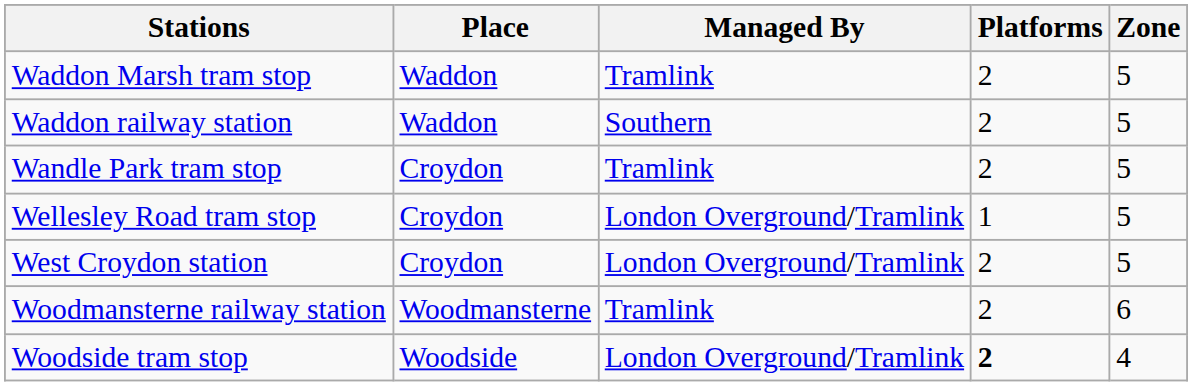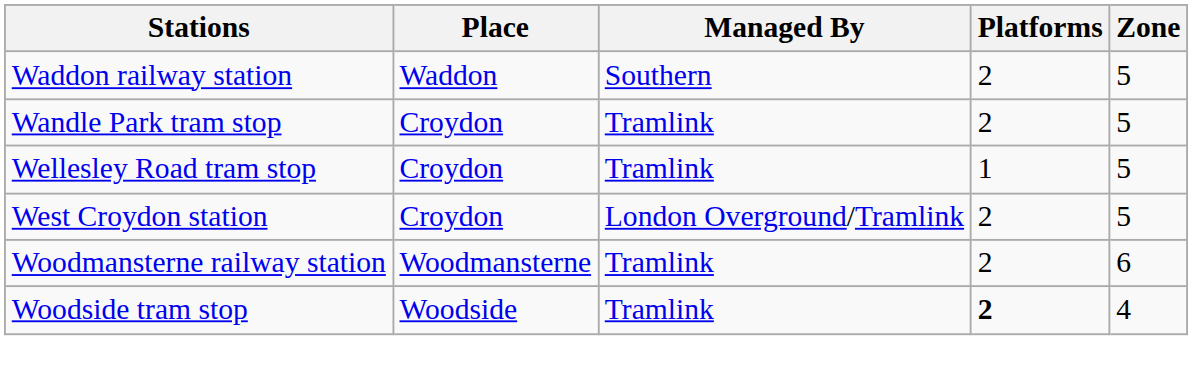 <table class="wikitable">
 <tr>
 <th>Stations</th>
 <th>Place</th>
 <th>Managed By</th>
 <th>Platforms</th>
 <th>Zone</th>
-</tr>
-<tr>
-<td><a href='#'>Waddon Marsh tram stop</a></td>
-<td><a href='#'>Waddon</a></td>
-<td><a href='#'>Tramlink</a></td>
-<td>2</td>
-<td>5</td>
 </tr>
 <tr>
 <td><a href='#'>Waddon railway station</a></td>
 <td><a href='#'>Waddon</a></td>
 <td><a href='#'>Southern</a></td>
 <td>2</td>
 <td>5</td>
 </tr>
 <tr>
 <td><a href='#'>Wandle Park tram stop</a></td>
 <td><a href='#'>Croydon</a></td>
 <td><a href='#'>Tramlink</a></td>
 <td>2</td>
 <td>5</td>
 </tr>
 <tr>
 <td><a href='#'>Wellesley Road tram stop</a></td>
 <td><a href='#'>Croydon</a></td>
-<td><a href='#'>London Overground</a>/<a href='#'>Tramlink</a></td>
+<td><a href='#'>Tramlink</a></td>
 <td>1</td>
 <td>5</td>
 </tr>
 <tr>
 <td><a href='#'>West Croydon station</a></td>
 <td><a href='#'>Croydon</a></td>
 <td><a href='#'>London Overground</a>/<a href='#'>Tramlink</a></td>
 <td>2</td>
 <td>5</td>
 </tr>
 <tr>
 <td><a href='#'>Woodmansterne railway station</a></td>
 <td><a href='#'>Woodmansterne</a></td>
 <td><a href='#'>Tramlink</a></td>
 <td>2</td>
 <td>6</td>
 </tr>
 <tr>
 <td><a href='#'>Woodside tram stop</a></td>
 <td><a href='#'>Woodside</a></td>
-<td><a href='#'>London Overground</a>/<a href='#'>Tramlink</a></td>
+<td><a href='#'>Tramlink</a></td>
 <td><strong>2</strong></td>
 <td>4</td>
 </tr>
 </table>
